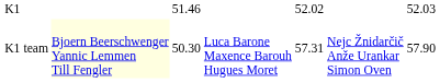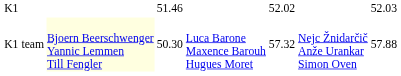 <table>
 <tr>
 <td>K1</td>
 <td></td>
 <td>51.46</td>
 <td></td>
 <td>52.02</td>
 <td></td>
 <td>52.03</td>
 </tr>
 <tr>
 <td>K1 team</td>
 <td style="background: lightyellow;"><br><a href='#'>Bjoern Beerschwenger</a><br><a href='#'>Yannic Lemmen</a><br><a href='#'>Till Fengler</a></td>
 <td>50.30</td>
 <td><br><a href='#'>Luca Barone</a><br><a href='#'>Maxence Barouh</a><br><a href='#'>Hugues Moret</a></td>
-<td>57.31</td>
+<td>57.32</td>
 <td><br><a href='#'>Nejc Žnidarčič</a><br><a href='#'>Anže Urankar</a><br><a href='#'>Simon Oven</a></td>
-<td>57.90</td>
+<td>57.88</td>
 </tr>
 </table>
